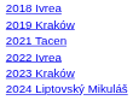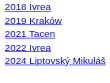 <table>
 <tr>
 <td><a href='#'>2018 Ivrea</a></td>
 <td></td>
 <td></td>
 <td></td>
 </tr>
 <tr>
 <td><a href='#'>2019 Kraków</a></td>
 <td></td>
 <td></td>
 <td></td>
 </tr>
 <tr>
 <td><a href='#'>2021 Tacen</a></td>
 <td></td>
 <td></td>
 <td></td>
 </tr>
 <tr>
 <td><a href='#'>2022 Ivrea</a></td>
 <td></td>
 <td></td>
 <td></td>
 </tr>
 <tr>
-<td><a href='#'>2023 Kraków</a></td>
-<td></td>
-<td></td>
-<td></td>
-</tr>
-<tr>
 <td><a href='#'>2024 Liptovský Mikuláš</a></td>
 <td></td>
 <td></td>
 <td></td>
 </tr>
 </table>
